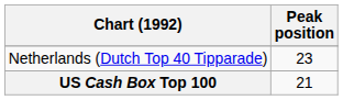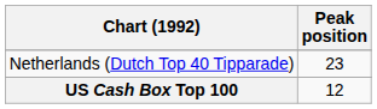 <table class="wikitable sortable">
 <tr>
 <th align="center">Chart (1992)</th>
 <th align="center">Peak<br>position</th>
 </tr>
 <tr>
 </tr>
 <tr>
 </tr>
 <tr>
 <td>Netherlands (<a href='#'>Dutch Top 40 Tipparade</a>)</td>
 <td align="center">23</td>
 </tr>
 <tr>
 </tr>
 <tr>
 </tr>
 <tr>
 </tr>
 <tr>
 </tr>
 <tr>
 </tr>
 <tr>
 <th scope="row">US <em>Cash Box</em> Top 100</th>
-<td align="center">21</td>
+<td align="center">12</td>
 </tr>
 </table>
